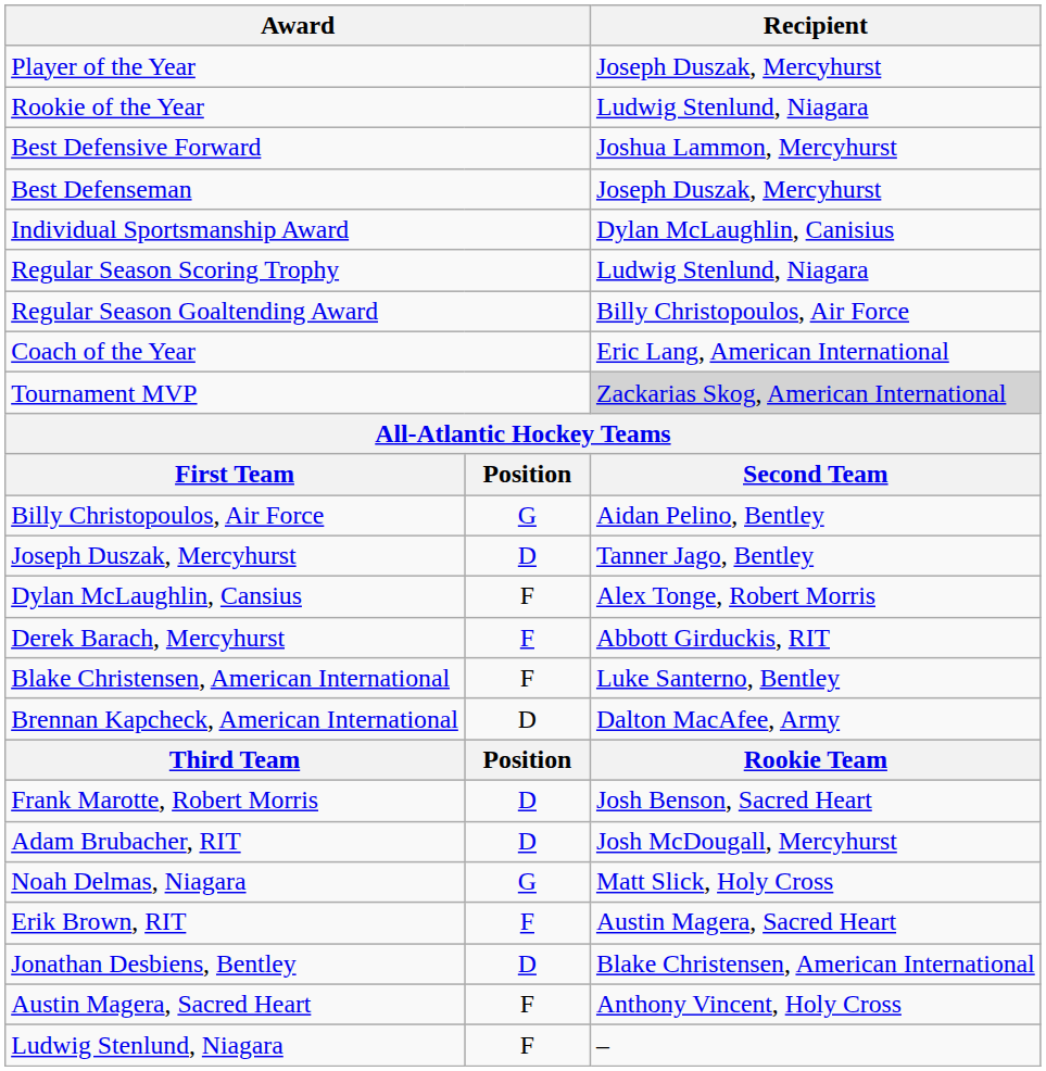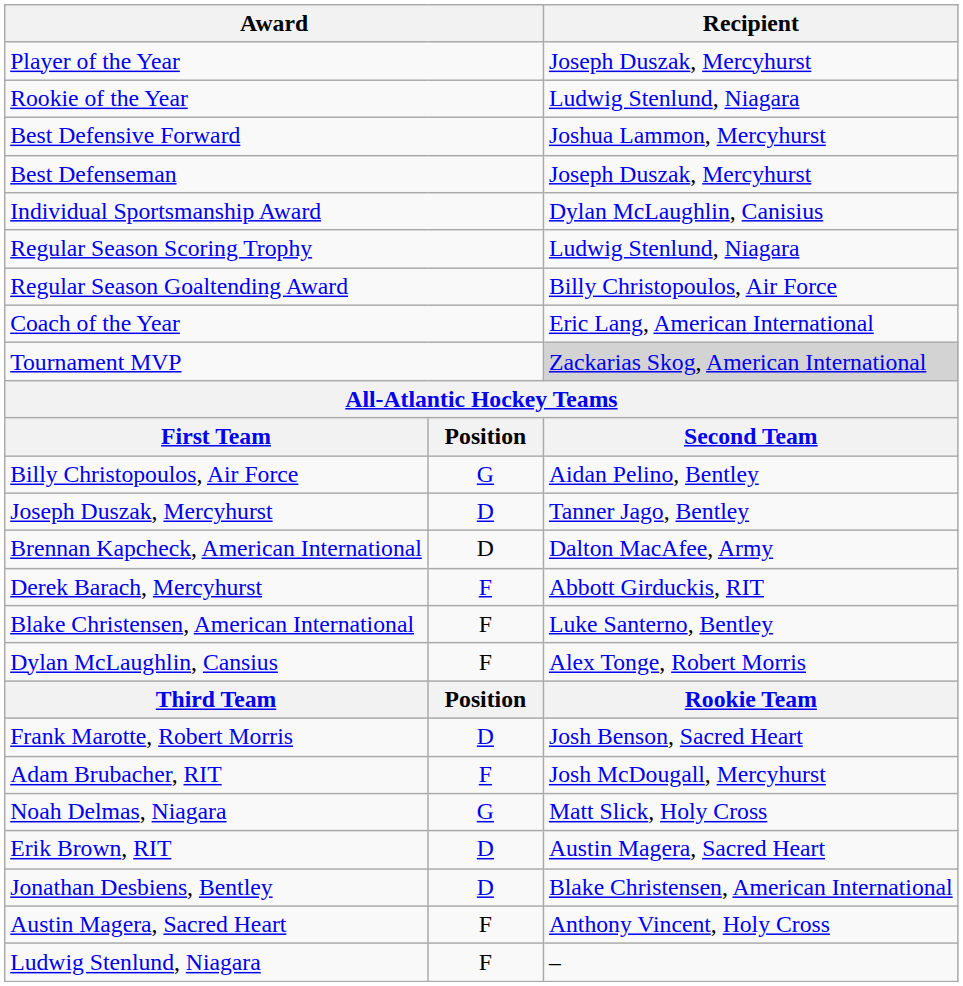 <table class="wikitable">
 <tr>
 <th colspan=2>Award</th>
 <th>Recipient</th>
 </tr>
 <tr>
 <td colspan=2><a href='#'>Player of the Year</a></td>
 <td><a href='#'>Joseph Duszak</a>, <a href='#'>Mercyhurst</a></td>
 </tr>
 <tr>
 <td colspan=2><a href='#'>Rookie of the Year</a></td>
 <td><a href='#'>Ludwig Stenlund</a>, <a href='#'>Niagara</a></td>
 </tr>
 <tr>
 <td colspan=2><a href='#'>Best Defensive Forward</a></td>
 <td><a href='#'>Joshua Lammon</a>, <a href='#'>Mercyhurst</a></td>
 </tr>
 <tr>
 <td colspan=2><a href='#'>Best Defenseman</a></td>
 <td><a href='#'>Joseph Duszak</a>, <a href='#'>Mercyhurst</a></td>
 </tr>
 <tr>
 <td colspan=2><a href='#'>Individual Sportsmanship Award</a></td>
 <td><a href='#'>Dylan McLaughlin</a>, <a href='#'>Canisius</a></td>
 </tr>
 <tr>
 <td colspan=2><a href='#'>Regular Season Scoring Trophy</a></td>
 <td><a href='#'>Ludwig Stenlund</a>, <a href='#'>Niagara</a></td>
 </tr>
 <tr>
 <td colspan=2><a href='#'>Regular Season Goaltending Award</a></td>
 <td><a href='#'>Billy Christopoulos</a>, <a href='#'>Air Force</a></td>
 </tr>
 <tr>
 <td colspan=2><a href='#'>Coach of the Year</a></td>
 <td><a href='#'>Eric Lang</a>, <a href='#'>American International</a></td>
 </tr>
 <tr>
 <td colspan=2><a href='#'>Tournament MVP</a></td>
 <td style="background: lightgrey;"><a href='#'>Zackarias Skog</a>, <a href='#'>American International</a></td>
 </tr>
 <tr>
 <th colspan=3><a href='#'>All-Atlantic Hockey Teams</a></th>
 </tr>
 <tr>
 <th><a href='#'>First Team</a></th>
 <th>  Position  </th>
 <th><a href='#'>Second Team</a></th>
 </tr>
 <tr>
 <td><a href='#'>Billy Christopoulos</a>, <a href='#'>Air Force</a></td>
 <td align=center><a href='#'>G</a></td>
 <td><a href='#'>Aidan Pelino</a>, <a href='#'>Bentley</a></td>
 </tr>
 <tr>
 <td><a href='#'>Joseph Duszak</a>, <a href='#'>Mercyhurst</a></td>
 <td align=center><a href='#'>D</a></td>
 <td><a href='#'>Tanner Jago</a>, <a href='#'>Bentley</a></td>
 </tr>
 <tr>
-<td><a href='#'>Dylan McLaughlin</a>, <a href='#'>Cansius</a></td>
-<td align=center>F</td>
-<td><a href='#'>Alex Tonge</a>, <a href='#'>Robert Morris</a></td>
+<td><a href='#'>Brennan Kapcheck</a>, <a href='#'>American International</a></td>
+<td align=center>D</td>
+<td><a href='#'>Dalton MacAfee</a>, <a href='#'>Army</a></td>
 </tr>
 <tr>
 <td><a href='#'>Derek Barach</a>, <a href='#'>Mercyhurst</a></td>
 <td align=center><a href='#'>F</a></td>
 <td><a href='#'>Abbott Girduckis</a>, <a href='#'>RIT</a></td>
 </tr>
 <tr>
 <td><a href='#'>Blake Christensen</a>, <a href='#'>American International</a></td>
 <td align=center>F</td>
 <td><a href='#'>Luke Santerno</a>, <a href='#'>Bentley</a></td>
 </tr>
 <tr>
-<td><a href='#'>Brennan Kapcheck</a>, <a href='#'>American International</a></td>
-<td align=center>D</td>
-<td><a href='#'>Dalton MacAfee</a>, <a href='#'>Army</a></td>
+<td><a href='#'>Dylan McLaughlin</a>, <a href='#'>Cansius</a></td>
+<td align=center>F</td>
+<td><a href='#'>Alex Tonge</a>, <a href='#'>Robert Morris</a></td>
 </tr>
 <tr>
 <th><a href='#'>Third Team</a></th>
 <th>  Position  </th>
 <th><a href='#'>Rookie Team</a></th>
 </tr>
 <tr>
 <td><a href='#'>Frank Marotte</a>, <a href='#'>Robert Morris</a></td>
 <td align=center><a href='#'>D</a></td>
 <td><a href='#'>Josh Benson</a>, <a href='#'>Sacred Heart</a></td>
 </tr>
 <tr>
 <td><a href='#'>Adam Brubacher</a>, <a href='#'>RIT</a></td>
-<td align=center><a href='#'>D</a></td>
+<td align=center><a href='#'>F</a></td>
 <td><a href='#'>Josh McDougall</a>, <a href='#'>Mercyhurst</a></td>
 </tr>
 <tr>
 <td><a href='#'>Noah Delmas</a>, <a href='#'>Niagara</a></td>
 <td align=center><a href='#'>G</a></td>
 <td><a href='#'>Matt Slick</a>, <a href='#'>Holy Cross</a></td>
 </tr>
 <tr>
 <td><a href='#'>Erik Brown</a>, <a href='#'>RIT</a></td>
-<td align=center><a href='#'>F</a></td>
+<td align=center><a href='#'>D</a></td>
 <td><a href='#'>Austin Magera</a>, <a href='#'>Sacred Heart</a></td>
 </tr>
 <tr>
 <td><a href='#'>Jonathan Desbiens</a>, <a href='#'>Bentley</a></td>
 <td align=center><a href='#'>D</a></td>
 <td><a href='#'>Blake Christensen</a>, <a href='#'>American International</a></td>
 </tr>
 <tr>
 <td><a href='#'>Austin Magera</a>, <a href='#'>Sacred Heart</a></td>
 <td align=center>F</td>
 <td><a href='#'>Anthony Vincent</a>, <a href='#'>Holy Cross</a></td>
 </tr>
 <tr>
 <td><a href='#'>Ludwig Stenlund</a>, <a href='#'>Niagara</a></td>
 <td align=center>F</td>
 <td>–</td>
 </tr>
 </table>
